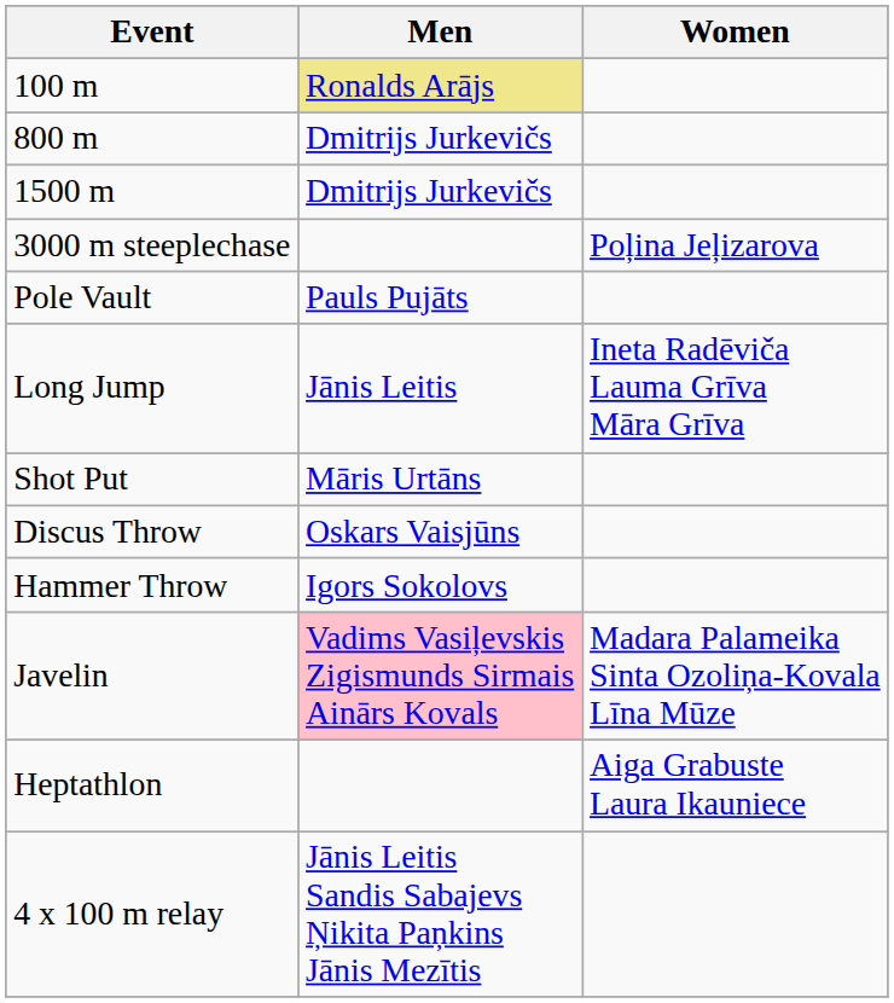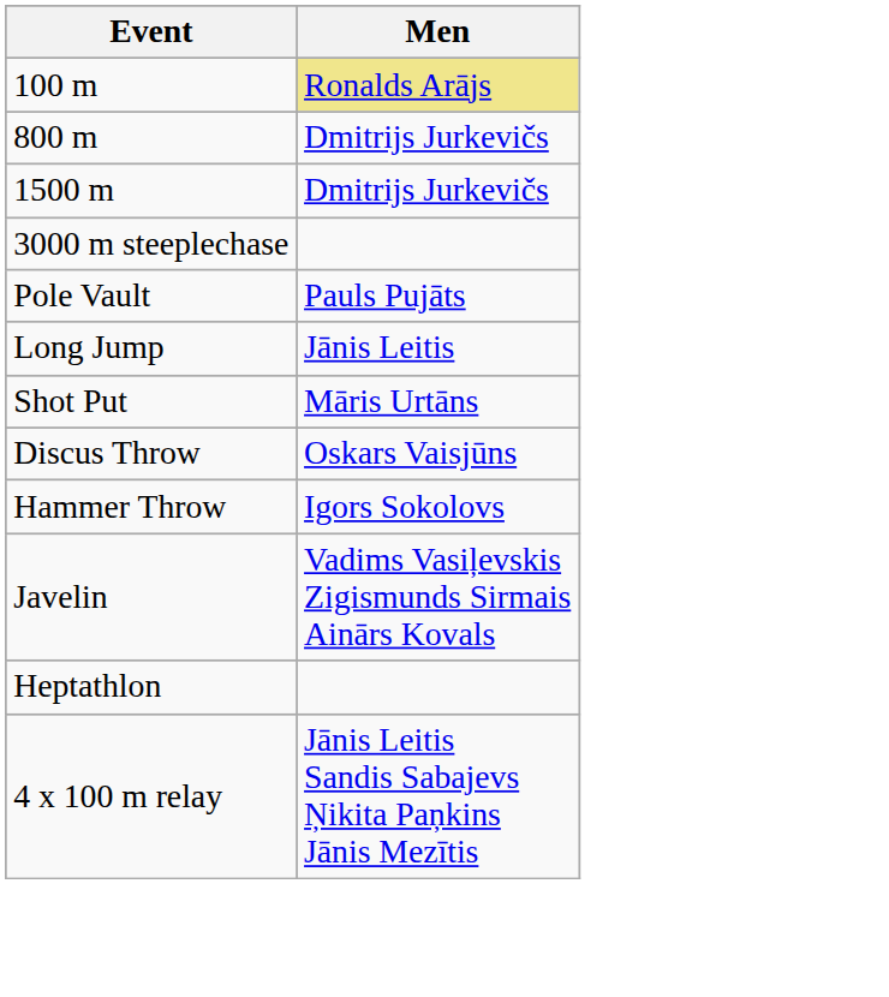 <table class=wikitable style="font-size:100%">
 <tr>
 <th>Event</th>
 <th>Men</th>
-<th>Women</th>
 </tr>
 <tr>
 <td>100 m</td>
 <td style="background: khaki;"><a href='#'>Ronalds Arājs</a></td>
-<td></td>
 </tr>
 <tr>
 <td>800 m</td>
 <td><a href='#'>Dmitrijs Jurkevičs</a></td>
-<td></td>
 </tr>
 <tr>
 <td>1500 m</td>
 <td><a href='#'>Dmitrijs Jurkevičs</a></td>
-<td></td>
 </tr>
 <tr>
 <td>3000 m steeplechase</td>
 <td></td>
-<td><a href='#'>Poļina Jeļizarova</a></td>
 </tr>
 <tr>
 <td>Pole Vault</td>
 <td><a href='#'>Pauls Pujāts</a></td>
-<td></td>
 </tr>
 <tr>
 <td>Long Jump</td>
 <td><a href='#'>Jānis Leitis</a></td>
-<td><a href='#'>Ineta Radēviča</a><br><a href='#'>Lauma Grīva</a><br><a href='#'>Māra Grīva</a></td>
 </tr>
 <tr>
 <td>Shot Put</td>
 <td><a href='#'>Māris Urtāns</a></td>
-<td></td>
 </tr>
 <tr>
 <td>Discus Throw</td>
 <td><a href='#'>Oskars Vaisjūns</a></td>
-<td></td>
 </tr>
 <tr>
 <td>Hammer Throw</td>
 <td><a href='#'>Igors Sokolovs</a></td>
-<td></td>
 </tr>
 <tr>
 <td>Javelin</td>
-<td style="background: pink;"><a href='#'>Vadims Vasiļevskis</a><br><a href='#'>Zigismunds Sirmais</a><br><a href='#'>Ainārs Kovals</a></td>
-<td><a href='#'>Madara Palameika</a><br><a href='#'>Sinta Ozoliņa-Kovala</a><br><a href='#'>Līna Mūze</a></td>
+<td><a href='#'>Vadims Vasiļevskis</a><br><a href='#'>Zigismunds Sirmais</a><br><a href='#'>Ainārs Kovals</a></td>
 </tr>
 <tr>
 <td>Heptathlon</td>
 <td></td>
-<td><a href='#'>Aiga Grabuste</a><br><a href='#'>Laura Ikauniece</a></td>
 </tr>
 <tr>
 <td>4 x 100 m relay</td>
 <td><a href='#'>Jānis Leitis</a><br><a href='#'>Sandis Sabajevs</a><br><a href='#'>Ņikita Paņkins</a><br><a href='#'>Jānis Mezītis</a></td>
-<td></td>
 </tr>
 </table>
